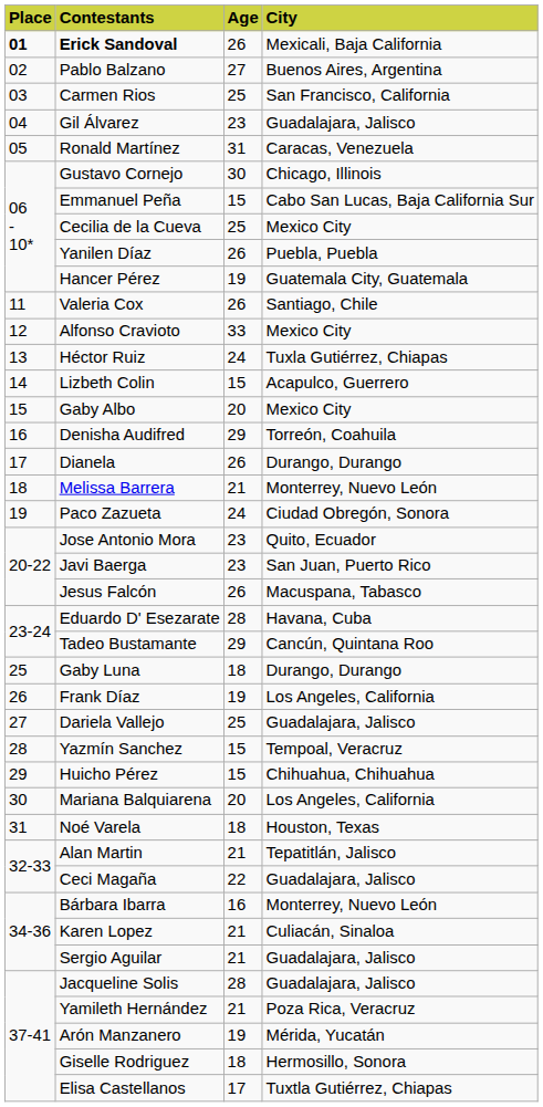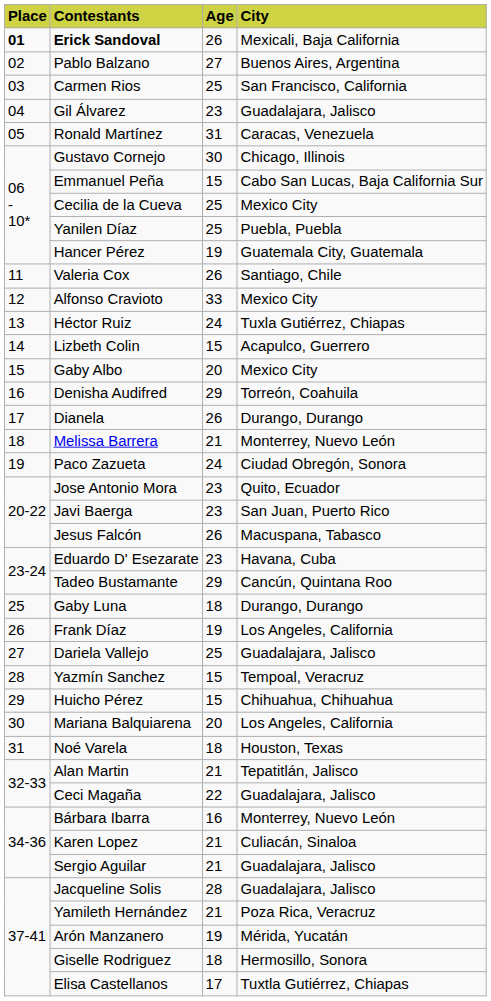 <table class="wikitable">
 <tr style="background:#CED343; color:Black;">
 <td><strong>Place</strong></td>
 <td><strong>Contestants</strong></td>
 <td><strong>Age</strong></td>
 <td><strong>City</strong></td>
 </tr>
 <tr>
 <td><strong>01</strong></td>
 <td><strong>Erick Sandoval</strong></td>
 <td>26</td>
 <td>Mexicali, Baja California</td>
 </tr>
 <tr>
 <td>02</td>
 <td>Pablo Balzano</td>
 <td>27</td>
 <td>Buenos Aires, Argentina</td>
 </tr>
 <tr>
 <td>03</td>
 <td>Carmen Rios</td>
 <td>25</td>
 <td>San Francisco, California</td>
 </tr>
 <tr>
 <td>04</td>
 <td>Gil Álvarez</td>
 <td>23</td>
 <td>Guadalajara, Jalisco</td>
 </tr>
 <tr>
 <td>05</td>
 <td>Ronald Martínez</td>
 <td>31</td>
 <td>Caracas, Venezuela</td>
 </tr>
 <tr>
 <td rowspan=5>06<br>-<br>10*</td>
 <td>Gustavo Cornejo</td>
 <td>30</td>
 <td>Chicago, Illinois</td>
 </tr>
 <tr>
 <td>Emmanuel Peña</td>
 <td>15</td>
 <td>Cabo San Lucas, Baja California Sur</td>
 </tr>
 <tr>
 <td>Cecilia de la Cueva</td>
 <td>25</td>
 <td>Mexico City</td>
 </tr>
 <tr>
 <td>Yanilen Díaz</td>
-<td>26</td>
+<td>25</td>
 <td>Puebla, Puebla</td>
 </tr>
 <tr>
 <td>Hancer Pérez</td>
 <td>19</td>
 <td>Guatemala City, Guatemala</td>
 </tr>
 <tr>
 <td>11</td>
 <td>Valeria Cox</td>
 <td>26</td>
 <td>Santiago, Chile</td>
 </tr>
 <tr>
 <td>12</td>
 <td>Alfonso Cravioto</td>
 <td>33</td>
 <td>Mexico City</td>
 </tr>
 <tr>
 <td>13</td>
 <td>Héctor Ruiz</td>
 <td>24</td>
 <td>Tuxla Gutiérrez, Chiapas</td>
 </tr>
 <tr>
 <td>14</td>
 <td>Lizbeth Colin</td>
 <td>15</td>
 <td>Acapulco, Guerrero</td>
 </tr>
 <tr>
 <td>15</td>
 <td>Gaby Albo</td>
 <td>20</td>
 <td>Mexico City</td>
 </tr>
 <tr>
 <td>16</td>
 <td>Denisha Audifred</td>
 <td>29</td>
 <td>Torreón, Coahuila</td>
 </tr>
 <tr>
 <td>17</td>
 <td>Dianela</td>
 <td>26</td>
 <td>Durango, Durango</td>
 </tr>
 <tr>
 <td>18</td>
 <td><a href='#'>Melissa Barrera</a></td>
 <td>21</td>
 <td>Monterrey, Nuevo León</td>
 </tr>
 <tr>
 <td>19</td>
 <td>Paco Zazueta</td>
 <td>24</td>
 <td>Ciudad Obregón, Sonora</td>
 </tr>
 <tr>
 <td rowspan=3>20-22</td>
 <td>Jose Antonio Mora</td>
 <td>23</td>
 <td>Quito, Ecuador</td>
 </tr>
 <tr>
 <td>Javi Baerga</td>
 <td>23</td>
 <td>San Juan, Puerto Rico</td>
 </tr>
 <tr>
 <td>Jesus Falcón</td>
 <td>26</td>
 <td>Macuspana, Tabasco</td>
 </tr>
 <tr>
 <td rowspan=2>23-24</td>
 <td>Eduardo D' Esezarate</td>
-<td>28</td>
+<td>23</td>
 <td>Havana, Cuba</td>
 </tr>
 <tr>
 <td>Tadeo Bustamante</td>
 <td>29</td>
 <td>Cancún, Quintana Roo</td>
 </tr>
 <tr>
 <td>25</td>
 <td>Gaby Luna</td>
 <td>18</td>
 <td>Durango, Durango</td>
 </tr>
 <tr>
 <td>26</td>
 <td>Frank Díaz</td>
 <td>19</td>
 <td>Los Angeles, California</td>
 </tr>
 <tr>
 <td>27</td>
 <td>Dariela Vallejo</td>
 <td>25</td>
 <td>Guadalajara, Jalisco</td>
 </tr>
 <tr>
 <td>28</td>
 <td>Yazmín Sanchez</td>
 <td>15</td>
 <td>Tempoal, Veracruz</td>
 </tr>
 <tr>
 <td>29</td>
 <td>Huicho Pérez</td>
 <td>15</td>
 <td>Chihuahua, Chihuahua</td>
 </tr>
 <tr>
 <td>30</td>
 <td>Mariana Balquiarena</td>
 <td>20</td>
 <td>Los Angeles, California</td>
 </tr>
 <tr>
 <td>31</td>
 <td>Noé Varela</td>
 <td>18</td>
 <td>Houston, Texas</td>
 </tr>
 <tr>
 <td rowspan=2>32-33</td>
 <td>Alan Martin</td>
 <td>21</td>
 <td>Tepatitlán, Jalisco</td>
 </tr>
 <tr>
 <td>Ceci Magaña</td>
 <td>22</td>
 <td>Guadalajara, Jalisco</td>
 </tr>
 <tr>
 <td rowspan=3>34-36</td>
 <td>Bárbara Ibarra</td>
 <td>16</td>
 <td>Monterrey, Nuevo León</td>
 </tr>
 <tr>
 <td>Karen Lopez</td>
 <td>21</td>
 <td>Culiacán, Sinaloa</td>
 </tr>
 <tr>
 <td>Sergio Aguilar</td>
 <td>21</td>
 <td>Guadalajara, Jalisco</td>
 </tr>
 <tr>
 <td rowspan=5>37-41</td>
 <td>Jacqueline Solis</td>
 <td>28</td>
 <td>Guadalajara, Jalisco</td>
 </tr>
 <tr>
 <td>Yamileth Hernández</td>
 <td>21</td>
 <td>Poza Rica, Veracruz</td>
 </tr>
 <tr>
 <td>Arón Manzanero</td>
 <td>19</td>
 <td>Mérida, Yucatán</td>
 </tr>
 <tr>
 <td>Giselle Rodriguez</td>
 <td>18</td>
 <td>Hermosillo, Sonora</td>
 </tr>
 <tr>
 <td>Elisa Castellanos</td>
 <td>17</td>
 <td>Tuxtla Gutiérrez, Chiapas</td>
 </tr>
 </table>
